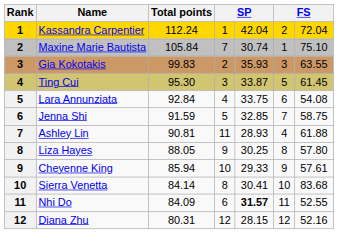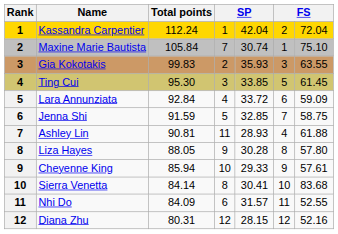 <table class="wikitable sortable">
 <tr>
 <th>Rank</th>
 <th>Name</th>
 <th>Total points</th>
 <th colspan="2" width="80px"><a href='#'>SP</a></th>
 <th colspan="2" width="80px"><a href='#'>FS</a></th>
 </tr>
 <tr bgcolor="gold">
 <td align="center"><strong>1</strong></td>
 <td><a href='#'>Kassandra Carpentier</a></td>
 <td align="center">112.24</td>
 <td align="center">1</td>
 <td align="center">42.04</td>
 <td align="center">2</td>
 <td align="center">72.04</td>
 </tr>
 <tr bgcolor="silver">
 <td align="center"><strong>2</strong></td>
 <td><a href='#'>Maxine Marie Bautista</a></td>
 <td align="center">105.84</td>
 <td align="center">7</td>
 <td align="center">30.74</td>
 <td align="center">1</td>
 <td align="center">75.10</td>
 </tr>
 <tr bgcolor="cc9966">
 <td align="center"><strong>3</strong></td>
 <td><a href='#'>Gia Kokotakis</a></td>
 <td align="center">99.83</td>
 <td align="center">2</td>
 <td align="center">35.93</td>
 <td align="center">3</td>
 <td align="center">63.55</td>
 </tr>
 <tr bgcolor="#d1c571">
 <td align="center"><strong>4</strong></td>
 <td><a href='#'>Ting Cui</a></td>
 <td align="center">95.30</td>
 <td align="center">3</td>
-<td align="center">33.87</td>
+<td align="center">33.85</td>
 <td align="center">5</td>
 <td align="center">61.45</td>
 </tr>
 <tr>
 <th>5</th>
 <td><a href='#'>Lara Annunziata</a></td>
 <td align="center">92.84</td>
 <td align="center">4</td>
-<td align="center">33.75</td>
+<td align="center">33.72</td>
 <td align="center">6</td>
-<td align="center">54.08</td>
+<td align="center">59.09</td>
 </tr>
 <tr>
 <th>6</th>
 <td><a href='#'>Jenna Shi</a></td>
 <td align="center">91.59</td>
 <td align="center">5</td>
 <td align="center">32.85</td>
 <td align="center">7</td>
 <td align="center">58.75</td>
 </tr>
 <tr>
 <th>7</th>
 <td><a href='#'>Ashley Lin</a></td>
 <td align="center">90.81</td>
 <td align="center">11</td>
 <td align="center">28.93</td>
 <td align="center">4</td>
 <td align="center">61.88</td>
 </tr>
 <tr>
 <th>8</th>
 <td><a href='#'>Liza Hayes</a></td>
 <td align="center">88.05</td>
 <td align="center">9</td>
-<td align="center">30.25</td>
+<td align="center">30.28</td>
 <td align="center">8</td>
 <td align="center">57.80</td>
 </tr>
 <tr>
 <th>9</th>
 <td><a href='#'>Cheyenne King</a></td>
 <td align="center">85.94</td>
 <td align="center">10</td>
 <td align="center">29.33</td>
 <td align="center">9</td>
 <td align="center">57.61</td>
 </tr>
 <tr>
 <th>10</th>
 <td><a href='#'>Sierra Venetta</a></td>
 <td align="center">84.14</td>
 <td align="center">8</td>
 <td align="center">30.41</td>
 <td align="center">10</td>
 <td align="center">83.68</td>
 </tr>
 <tr>
 <th>11</th>
 <td><a href='#'>Nhi Do</a></td>
 <td align="center">84.09</td>
 <td align="center">6</td>
-<td align="center"><strong>31.57</strong></td>
+<td align="center">31.57</td>
 <td align="center">11</td>
 <td align="center">52.55</td>
 </tr>
 <tr>
 <th>12</th>
 <td><a href='#'>Diana Zhu</a></td>
 <td align="center">80.31</td>
 <td align="center">12</td>
 <td align="center">28.15</td>
 <td align="center">12</td>
 <td align="center">52.16</td>
 </tr>
 </table>
